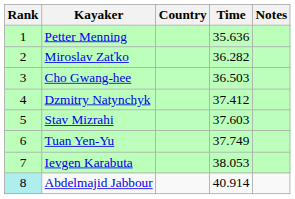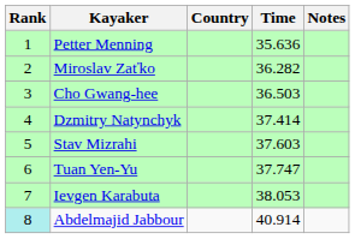 <table class="wikitable" style="text-align:center">
 <tr>
 <th>Rank</th>
 <th>Kayaker</th>
 <th>Country</th>
 <th>Time</th>
 <th>Notes</th>
 </tr>
 <tr bgcolor=bbffbb>
 <td>1</td>
 <td align="left"><a href='#'>Petter Menning</a></td>
 <td align="left"></td>
 <td>35.636</td>
 <td></td>
 </tr>
 <tr bgcolor=bbffbb>
 <td>2</td>
 <td align="left"><a href='#'>Miroslav Zaťko</a></td>
 <td align="left"></td>
 <td>36.282</td>
 <td></td>
 </tr>
 <tr bgcolor=bbffbb>
 <td>3</td>
 <td align="left"><a href='#'>Cho Gwang-hee</a></td>
 <td align="left"></td>
 <td>36.503</td>
 <td></td>
 </tr>
 <tr bgcolor=bbffbb>
 <td>4</td>
 <td align="left"><a href='#'>Dzmitry Natynchyk</a></td>
 <td align="left"></td>
-<td>37.412</td>
+<td>37.414</td>
 <td></td>
 </tr>
 <tr bgcolor=bbffbb>
 <td>5</td>
 <td align="left"><a href='#'>Stav Mizrahi</a></td>
 <td align="left"></td>
 <td>37.603</td>
 <td></td>
 </tr>
 <tr bgcolor=bbffbb>
 <td>6</td>
 <td align="left"><a href='#'>Tuan Yen-Yu</a></td>
 <td align="left"></td>
-<td>37.749</td>
+<td>37.747</td>
 <td></td>
 </tr>
 <tr bgcolor=bbffbb>
 <td>7</td>
 <td align="left"><a href='#'>Ievgen Karabuta</a></td>
 <td align="left"></td>
 <td>38.053</td>
 <td></td>
 </tr>
 <tr>
 <td style="background: paleturquoise;">8</td>
 <td align="left"><a href='#'>Abdelmajid Jabbour</a></td>
 <td align="left"></td>
 <td>40.914</td>
 <td></td>
 </tr>
 </table>
